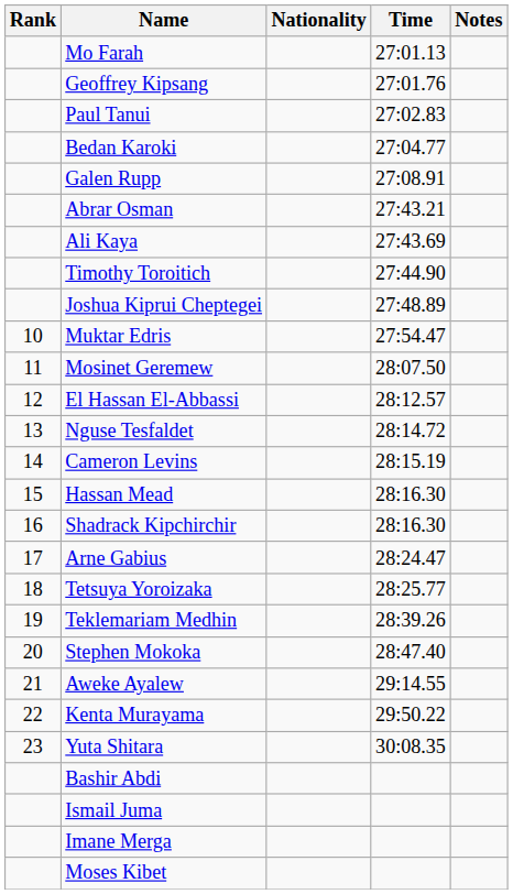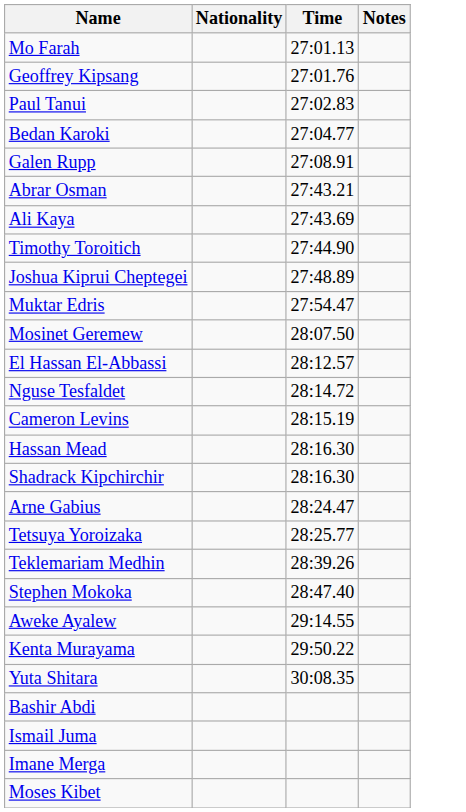 <table class="wikitable sortable" style="text-align:center">
 <tr>
-<th>Rank</th>
 <th>Name</th>
 <th>Nationality</th>
 <th>Time</th>
 <th>Notes</th>
 </tr>
 <tr>
-<td></td>
 <td align=left><a href='#'>Mo Farah</a></td>
 <td align=left></td>
 <td>27:01.13</td>
 <td></td>
 </tr>
 <tr>
-<td></td>
 <td align=left><a href='#'>Geoffrey Kipsang</a></td>
 <td align=left></td>
 <td>27:01.76</td>
 <td></td>
 </tr>
 <tr>
-<td></td>
 <td align=left><a href='#'>Paul Tanui</a></td>
 <td align=left></td>
 <td>27:02.83</td>
 <td></td>
 </tr>
 <tr>
-<td></td>
 <td align=left><a href='#'>Bedan Karoki</a></td>
 <td align=left></td>
 <td>27:04.77</td>
 <td></td>
 </tr>
 <tr>
-<td></td>
 <td align=left><a href='#'>Galen Rupp</a></td>
 <td align=left></td>
 <td>27:08.91</td>
 <td></td>
 </tr>
 <tr>
-<td></td>
 <td align=left><a href='#'>Abrar Osman</a></td>
 <td align=left></td>
 <td>27:43.21</td>
 <td></td>
 </tr>
 <tr>
-<td></td>
 <td align=left><a href='#'>Ali Kaya</a></td>
 <td align=left></td>
 <td>27:43.69</td>
 <td></td>
 </tr>
 <tr>
-<td></td>
 <td align=left><a href='#'>Timothy Toroitich</a></td>
 <td align=left></td>
 <td>27:44.90</td>
 <td></td>
 </tr>
 <tr>
-<td></td>
 <td align=left><a href='#'>Joshua Kiprui Cheptegei</a></td>
 <td align=left></td>
 <td>27:48.89</td>
 <td></td>
 </tr>
 <tr>
-<td>10</td>
 <td align=left><a href='#'>Muktar Edris</a></td>
 <td align=left></td>
 <td>27:54.47</td>
 <td></td>
 </tr>
 <tr>
-<td>11</td>
 <td align=left><a href='#'>Mosinet Geremew</a></td>
 <td align=left></td>
 <td>28:07.50</td>
 <td></td>
 </tr>
 <tr>
-<td>12</td>
 <td align=left><a href='#'>El Hassan El-Abbassi</a></td>
 <td align=left></td>
 <td>28:12.57</td>
 <td></td>
 </tr>
 <tr>
-<td>13</td>
 <td align=left><a href='#'>Nguse Tesfaldet</a></td>
 <td align=left></td>
 <td>28:14.72</td>
 <td></td>
 </tr>
 <tr>
-<td>14</td>
 <td align=left><a href='#'>Cameron Levins</a></td>
 <td align=left></td>
 <td>28:15.19</td>
 <td></td>
 </tr>
 <tr>
-<td>15</td>
 <td align=left><a href='#'>Hassan Mead</a></td>
 <td align=left></td>
 <td>28:16.30</td>
 <td></td>
 </tr>
 <tr>
-<td>16</td>
 <td align=left><a href='#'>Shadrack Kipchirchir</a></td>
 <td align=left></td>
 <td>28:16.30</td>
 <td></td>
 </tr>
 <tr>
-<td>17</td>
 <td align=left><a href='#'>Arne Gabius</a></td>
 <td align=left></td>
 <td>28:24.47</td>
 <td></td>
 </tr>
 <tr>
-<td>18</td>
 <td align=left><a href='#'>Tetsuya Yoroizaka</a></td>
 <td align=left></td>
 <td>28:25.77</td>
 <td></td>
 </tr>
 <tr>
-<td>19</td>
 <td align=left><a href='#'>Teklemariam Medhin</a></td>
 <td align=left></td>
 <td>28:39.26</td>
 <td></td>
 </tr>
 <tr>
-<td>20</td>
 <td align=left><a href='#'>Stephen Mokoka</a></td>
 <td align=left></td>
 <td>28:47.40</td>
 <td></td>
 </tr>
 <tr>
-<td>21</td>
 <td align=left><a href='#'>Aweke Ayalew</a></td>
 <td align=left></td>
 <td>29:14.55</td>
 <td></td>
 </tr>
 <tr>
-<td>22</td>
 <td align=left><a href='#'>Kenta Murayama</a></td>
 <td align=left></td>
 <td>29:50.22</td>
 <td></td>
 </tr>
 <tr>
-<td>23</td>
 <td align=left><a href='#'>Yuta Shitara</a></td>
 <td align=left></td>
 <td>30:08.35</td>
 <td></td>
 </tr>
 <tr>
-<td></td>
 <td align=left><a href='#'>Bashir Abdi</a></td>
 <td align=left></td>
 <td></td>
 <td></td>
 </tr>
 <tr>
-<td></td>
 <td align=left><a href='#'>Ismail Juma</a></td>
 <td align=left></td>
 <td></td>
 <td></td>
 </tr>
 <tr>
-<td></td>
 <td align=left><a href='#'>Imane Merga</a></td>
 <td align=left></td>
 <td></td>
 <td></td>
 </tr>
 <tr>
-<td></td>
 <td align=left><a href='#'>Moses Kibet</a></td>
 <td align=left></td>
 <td></td>
 <td></td>
 </tr>
 </table>
